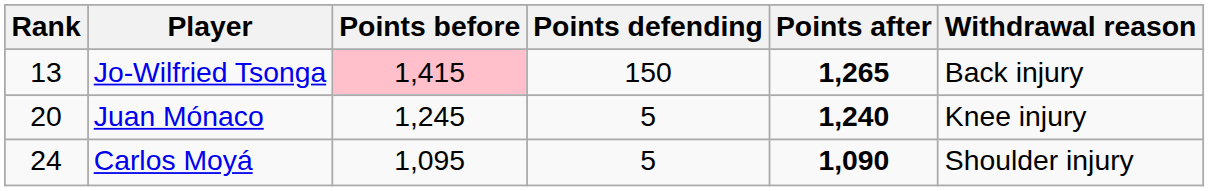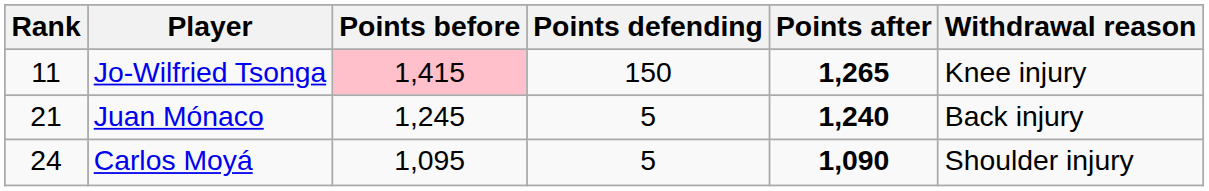 <table class="wikitable sortable">
 <tr>
 <th>Rank</th>
 <th>Player</th>
 <th>Points before</th>
 <th>Points defending</th>
 <th>Points after</th>
 <th>Withdrawal reason</th>
 </tr>
 <tr>
-<td align=center>13</td>
+<td align=center>11</td>
 <td> <a href='#'>Jo-Wilfried Tsonga</a></td>
 <td align=center style="background: pink;">1,415</td>
 <td align=center>150</td>
 <td align=center><strong>1,265</strong></td>
-<td>Back injury</td>
+<td>Knee injury</td>
 </tr>
 <tr>
-<td align=center>20</td>
+<td align=center>21</td>
 <td> <a href='#'>Juan Mónaco</a></td>
 <td align=center>1,245</td>
 <td align=center>5</td>
 <td align=center><strong>1,240</strong></td>
-<td>Knee injury</td>
+<td>Back injury</td>
 </tr>
 <tr>
 <td align=center>24</td>
 <td> <a href='#'>Carlos Moyá</a></td>
 <td align=center>1,095</td>
 <td align=center>5</td>
 <td align=center><strong>1,090</strong></td>
 <td>Shoulder injury</td>
 </tr>
 </table>
